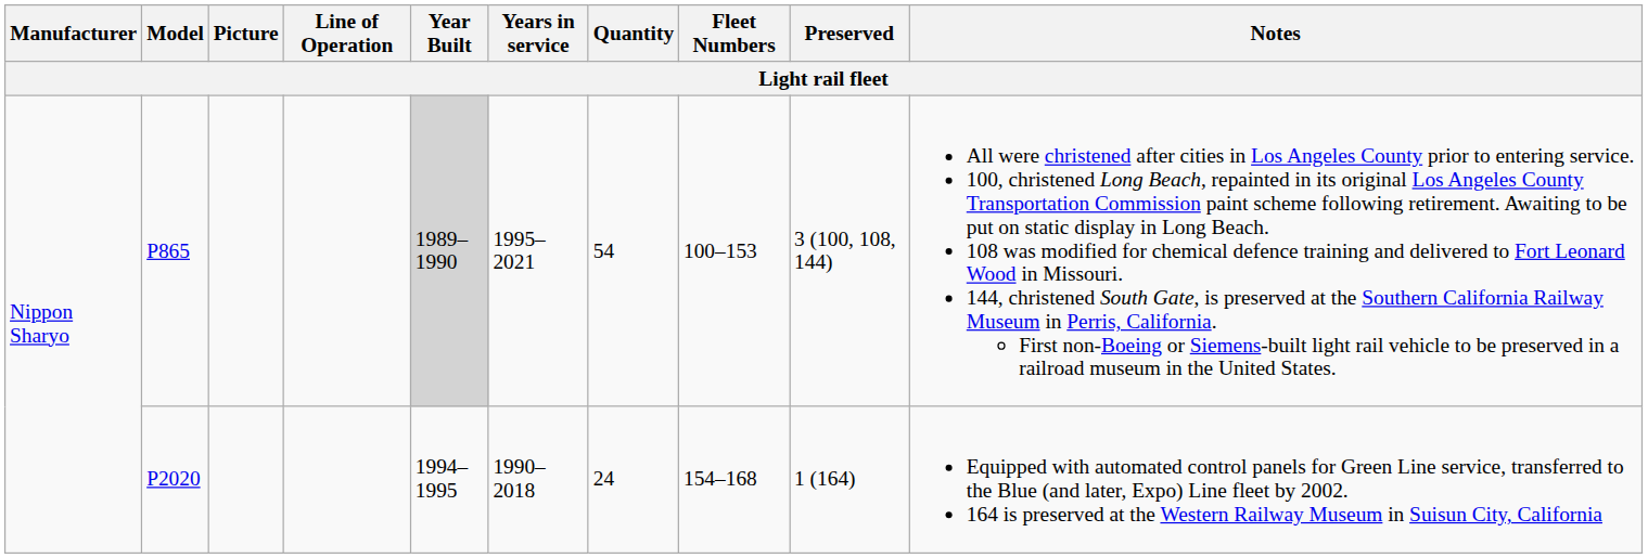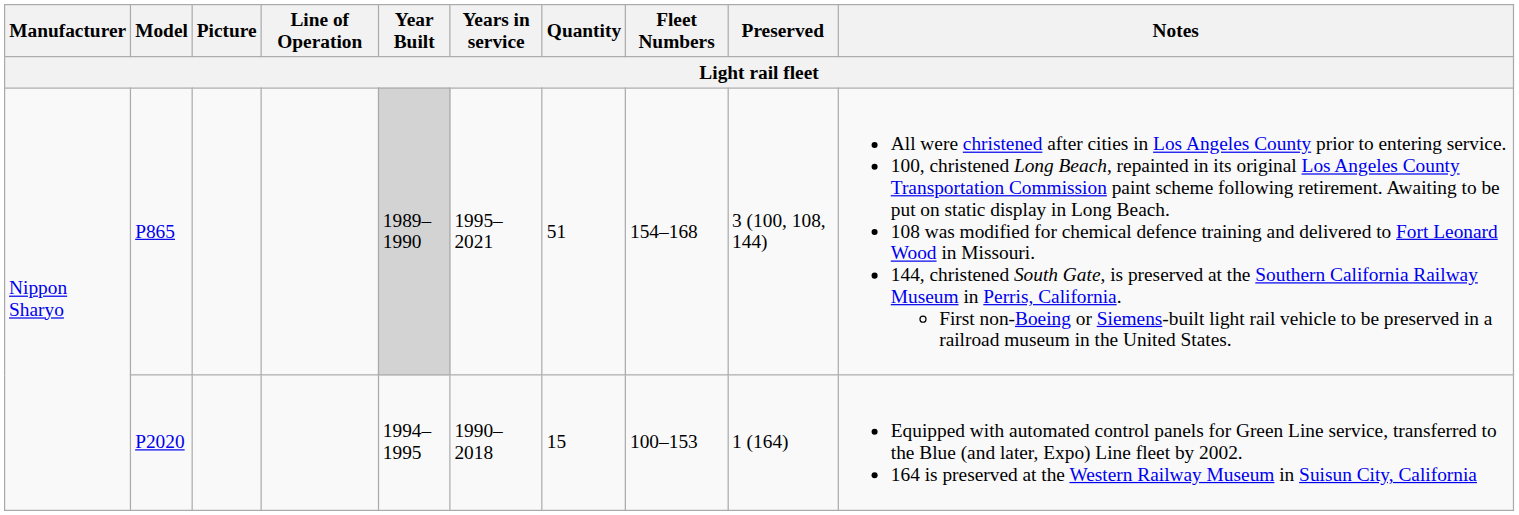 <table class="wikitable sortable">
 <tr>
 <th>Manufacturer</th>
 <th>Model</th>
 <th>Picture</th>
 <th>Line of Operation</th>
 <th>Year Built</th>
 <th>Years in service</th>
 <th>Quantity</th>
 <th>Fleet Numbers</th>
 <th>Preserved</th>
 <th>Notes</th>
 </tr>
 <tr>
 <th colspan="10">Light rail fleet</th>
 </tr>
 <tr>
 <td rowspan="2"><a href='#'>Nippon Sharyo</a></td>
 <td><a href='#'>P865</a></td>
 <td></td>
 <td></td>
 <td style="background: lightgrey;">1989–1990</td>
 <td>1995–2021</td>
-<td>54</td>
-<td>100–153</td>
+<td>51</td>
+<td>154–168</td>
 <td>3 (100, 108, 144)</td>
 <td><br><ul><li>All were <a href='#'>christened</a> after cities in <a href='#'>Los Angeles County</a> prior to entering service.</li><li>100, christened <em>Long Beach</em>, repainted in its original <a href='#'>Los Angeles County Transportation Commission</a> paint scheme following retirement. Awaiting to be put on static display in Long Beach.</li><li>108 was modified for chemical defence training and delivered to <a href='#'>Fort Leonard Wood</a> in Missouri.</li><li>144, christened <em>South Gate</em>, is preserved at the <a href='#'>Southern California Railway Museum</a> in <a href='#'>Perris, California</a>.<ul><li>First non-<a href='#'>Boeing</a> or <a href='#'>Siemens</a>-built light rail vehicle to be preserved in a railroad museum in the United States.</li></ul></li></ul></td>
 </tr>
 <tr>
 <td><a href='#'>P2020</a></td>
 <td></td>
 <td></td>
 <td>1994–1995</td>
 <td>1990–2018</td>
-<td>24</td>
-<td>154–168</td>
+<td>15</td>
+<td>100–153</td>
 <td>1 (164)</td>
 <td><br><ul><li>Equipped with automated control panels for Green Line service, transferred to the Blue (and later, Expo) Line fleet by 2002.</li><li>164 is preserved at the <a href='#'>Western Railway Museum</a> in <a href='#'>Suisun City, California</a></li></ul></td>
 </tr>
 </table>
